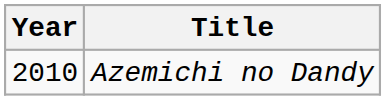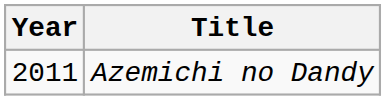 <table class="wikitable">
 <tr>
 <th>Year</th>
 <th>Title</th>
 </tr>
 <tr>
-<td>2010</td>
+<td>2011</td>
 <td><em>Azemichi no Dandy</em></td>
 </tr>
 </table>
